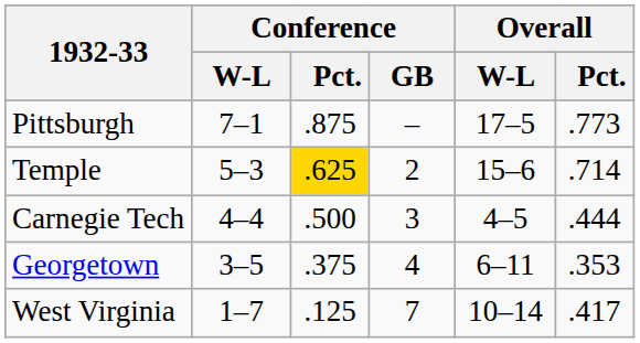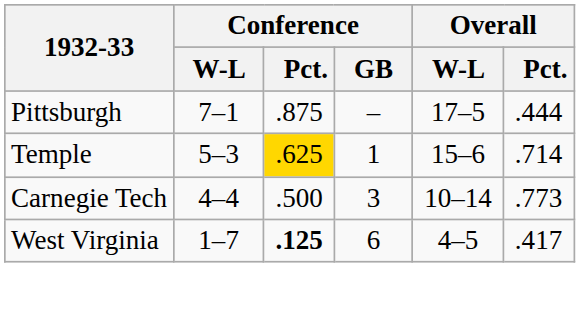 <table class="wikitable">
 <tr>
 <th rowspan="2">1932-33</th>
 <th colspan="3">Conference</th>
 <th colspan="2">Overall</th>
 </tr>
 <tr>
 <th>  W-L  </th>
 <th>  Pct.</th>
 <th>  GB  </th>
 <th>  W-L  </th>
 <th>  Pct.</th>
 </tr>
 <tr>
 <td>Pittsburgh</td>
 <td align="center">7–1</td>
 <td align="center">.875</td>
 <td align="center">–</td>
 <td align="center">17–5</td>
-<td align="center">.773</td>
+<td align="center">.444</td>
 </tr>
 <tr>
 <td>Temple</td>
 <td align="center">5–3</td>
 <td align="center" style="background: gold;">.625</td>
-<td align="center">2</td>
+<td align="center">1</td>
 <td align="center">15–6</td>
 <td align="center">.714</td>
 </tr>
 <tr>
 <td>Carnegie Tech</td>
 <td align="center">4–4</td>
 <td align="center">.500</td>
 <td align="center">3</td>
-<td align="center">4–5</td>
-<td align="center">.444</td>
-</tr>
-<tr>
-<td><a href='#'>Georgetown</a></td>
-<td align="center">3–5</td>
-<td align="center">.375</td>
-<td align="center">4</td>
-<td align="center">6–11</td>
-<td align="center">.353</td>
+<td align="center">10–14</td>
+<td align="center">.773</td>
 </tr>
 <tr>
 <td>West Virginia</td>
 <td align="center">1–7</td>
-<td align="center">.125</td>
-<td align="center">7</td>
-<td align="center">10–14</td>
+<td align="center"><strong>.125</strong></td>
+<td align="center">6</td>
+<td align="center">4–5</td>
 <td align="center">.417</td>
 </tr>
 </table>
